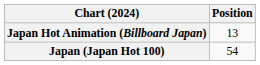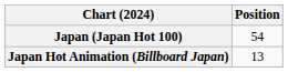 <table class="wikitable sortable plainrowheaders" style="text-align:center">
 <tr>
 <th scope="col">Chart (2024)</th>
 <th scope="col">Position</th>
 </tr>
 <tr>
+<th scope="row">Japan (Japan Hot 100)</th>
+<td>54</td>
+</tr>
+<tr>
 <th scope="row">Japan Hot Animation (<em>Billboard Japan</em>)</th>
 <td>13</td>
 </tr>
-<tr>
-<th scope="row">Japan (Japan Hot 100)</th>
-<td>54</td>
-</tr>
 </table>
